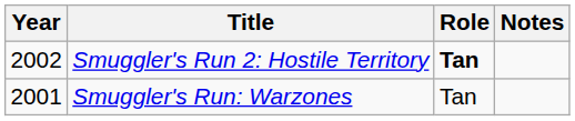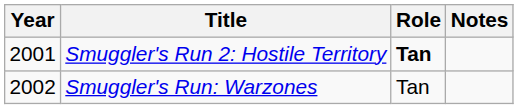 <table class="wikitable sortable">
 <tr>
 <th>Year</th>
 <th>Title</th>
 <th>Role</th>
 <th class="unsortable">Notes</th>
 </tr>
 <tr>
-<td>2002</td>
+<td>2001</td>
 <td><em><a href='#'>Smuggler's Run 2: Hostile Territory</a></em></td>
 <td><strong>Tan</strong></td>
 <td></td>
 </tr>
 <tr>
-<td>2001</td>
+<td>2002</td>
 <td><em><a href='#'>Smuggler's Run: Warzones</a></em></td>
 <td>Tan</td>
 <td></td>
 </tr>
 </table>
